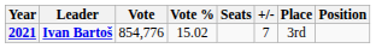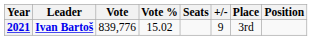 <table class="wikitable" style="text-align:center;font-size:100%;line-height:14px;">
 <tr>
 <th>Year</th>
 <th>Leader</th>
 <th>Vote</th>
 <th>Vote %</th>
 <th>Seats</th>
 <th>+/-</th>
 <th>Place</th>
 <th>Position</th>
 </tr>
 <tr>
 <th><a href='#'>2021</a></th>
 <td><strong><a href='#'>Ivan Bartoš</a></strong></td>
-<td>854,776</td>
+<td>839,776</td>
 <td>15.02</td>
 <td></td>
-<td> 7</td>
+<td> 9</td>
 <td>3rd</td>
 <td></td>
 </tr>
 </table>
